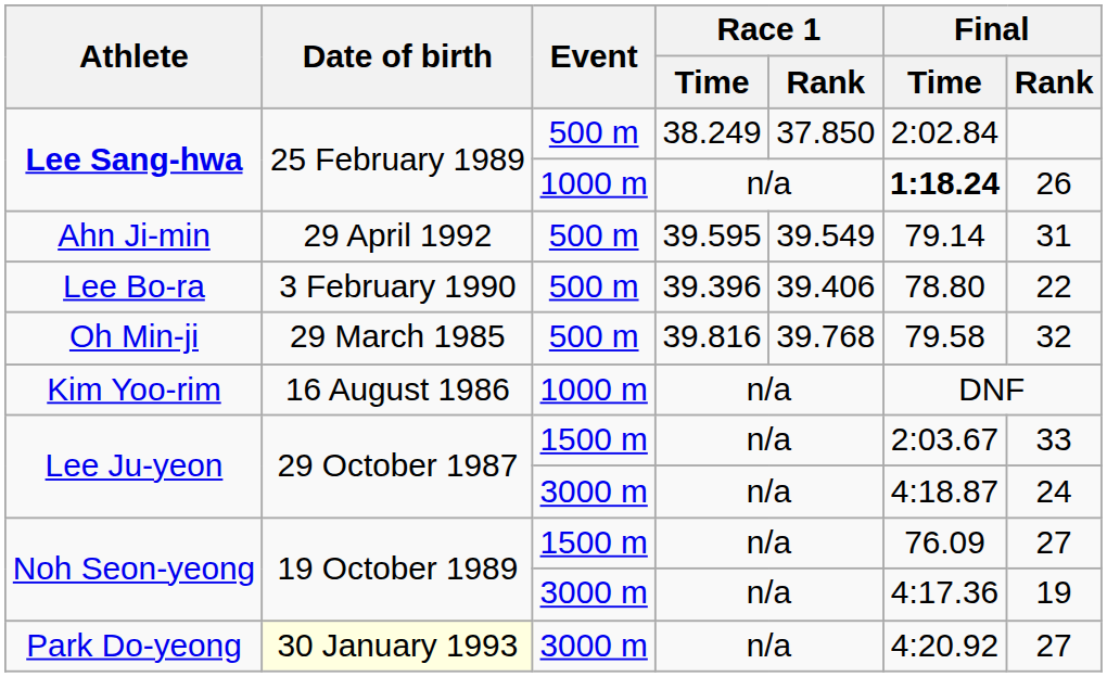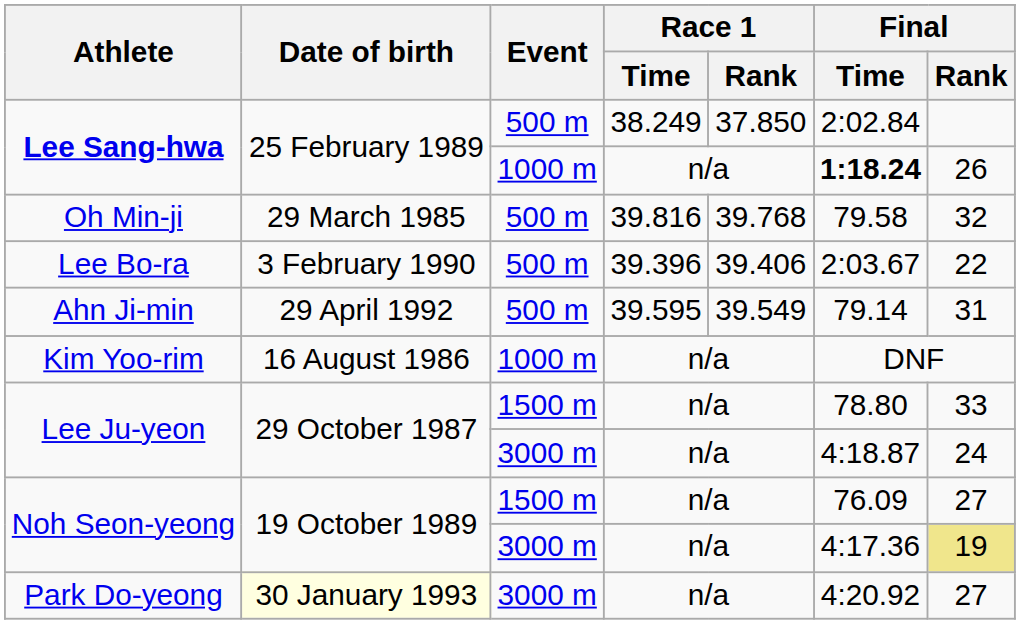 <table class="wikitable" style="text-align:center">
 <tr>
 <th rowspan="2">Athlete</th>
 <th rowspan="2">Date of birth</th>
 <th rowspan="2">Event</th>
 <th colspan="2">Race 1</th>
 <th colspan="2">Final</th>
 </tr>
 <tr>
 <th>Time</th>
 <th>Rank</th>
 <th>Time</th>
 <th>Rank</th>
 </tr>
 <tr>
 <td rowspan=2><strong><a href='#'>Lee Sang-hwa</a></strong></td>
 <td rowspan=2>25 February 1989</td>
 <td><a href='#'>500 m</a></td>
 <td>38.249</td>
 <td>37.850</td>
 <td>2:02.84</td>
 <td></td>
 </tr>
 <tr>
 <td><a href='#'>1000 m</a></td>
 <td colspan=2>n/a</td>
 <td><strong>1:18.24</strong></td>
 <td>26</td>
 </tr>
 <tr>
+<td><a href='#'>Oh Min-ji</a></td>
+<td>29 March 1985</td>
+<td><a href='#'>500 m</a></td>
+<td>39.816</td>
+<td>39.768</td>
+<td>79.58</td>
+<td>32</td>
+</tr>
+<tr>
+<td><a href='#'>Lee Bo-ra</a></td>
+<td>3 February 1990</td>
+<td><a href='#'>500 m</a></td>
+<td>39.396</td>
+<td>39.406</td>
+<td>2:03.67</td>
+<td>22</td>
+</tr>
+<tr>
 <td><a href='#'>Ahn Ji-min</a></td>
 <td>29 April 1992</td>
 <td><a href='#'>500 m</a></td>
 <td>39.595</td>
 <td>39.549</td>
 <td>79.14</td>
 <td>31</td>
-</tr>
-<tr>
-<td><a href='#'>Lee Bo-ra</a></td>
-<td>3 February 1990</td>
-<td><a href='#'>500 m</a></td>
-<td>39.396</td>
-<td>39.406</td>
-<td>78.80</td>
-<td>22</td>
-</tr>
-<tr>
-<td><a href='#'>Oh Min-ji</a></td>
-<td>29 March 1985</td>
-<td><a href='#'>500 m</a></td>
-<td>39.816</td>
-<td>39.768</td>
-<td>79.58</td>
-<td>32</td>
 </tr>
 <tr>
 <td><a href='#'>Kim Yoo-rim</a></td>
 <td>16 August 1986</td>
 <td><a href='#'>1000 m</a></td>
 <td colspan=2>n/a</td>
 <td colspan=2>DNF</td>
 </tr>
 <tr>
 <td rowspan=2><a href='#'>Lee Ju-yeon</a></td>
 <td rowspan=2>29 October 1987</td>
 <td><a href='#'>1500 m</a></td>
 <td colspan=2>n/a</td>
-<td>2:03.67</td>
+<td>78.80</td>
 <td>33</td>
 </tr>
 <tr>
 <td><a href='#'>3000 m</a></td>
 <td colspan=2>n/a</td>
 <td>4:18.87</td>
 <td>24</td>
 </tr>
 <tr>
 <td rowspan=2><a href='#'>Noh Seon-yeong</a></td>
 <td rowspan=2>19 October 1989</td>
 <td><a href='#'>1500 m</a></td>
 <td colspan=2>n/a</td>
 <td>76.09</td>
 <td>27</td>
 </tr>
 <tr>
 <td><a href='#'>3000 m</a></td>
 <td colspan=2>n/a</td>
 <td>4:17.36</td>
-<td>19</td>
+<td style="background: khaki;">19</td>
 </tr>
 <tr>
 <td><a href='#'>Park Do-yeong</a></td>
 <td style="background: lightyellow;">30 January 1993</td>
 <td><a href='#'>3000 m</a></td>
 <td colspan=2>n/a</td>
 <td>4:20.92</td>
 <td>27</td>
 </tr>
 </table>
